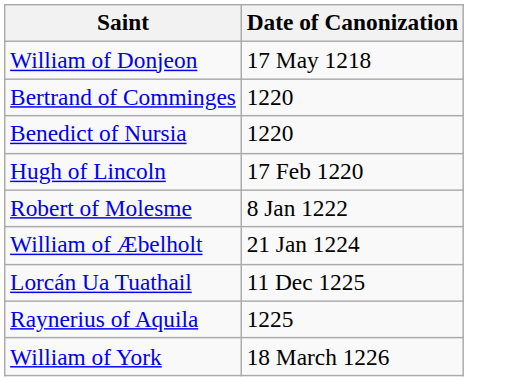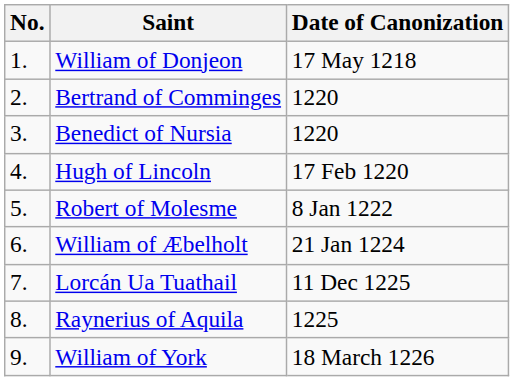 <table class="wikitable">
 <tr>
+<th>No.</th>
 <th>Saint</th>
 <th>Date of Canonization</th>
 </tr>
 <tr>
+<td>1.</td>
 <td><a href='#'>William of Donjeon</a></td>
 <td>17 May 1218</td>
 </tr>
 <tr>
+<td>2.</td>
 <td><a href='#'>Bertrand of Comminges</a></td>
 <td>1220</td>
 </tr>
 <tr>
+<td>3.</td>
 <td><a href='#'>Benedict of Nursia</a></td>
 <td>1220</td>
 </tr>
 <tr>
+<td>4.</td>
 <td><a href='#'>Hugh of Lincoln</a></td>
 <td>17 Feb 1220</td>
 </tr>
 <tr>
+<td>5.</td>
 <td><a href='#'>Robert of Molesme</a></td>
 <td>8 Jan 1222</td>
 </tr>
 <tr>
+<td>6.</td>
 <td><a href='#'>William of Æbelholt</a></td>
 <td>21 Jan 1224</td>
 </tr>
 <tr>
+<td>7.</td>
 <td><a href='#'>Lorcán Ua Tuathail</a></td>
 <td>11 Dec 1225</td>
 </tr>
 <tr>
+<td>8.</td>
 <td><a href='#'>Raynerius of Aquila</a></td>
 <td>1225</td>
 </tr>
 <tr>
+<td>9.</td>
 <td><a href='#'>William of York</a></td>
 <td>18 March 1226</td>
 </tr>
 </table>
